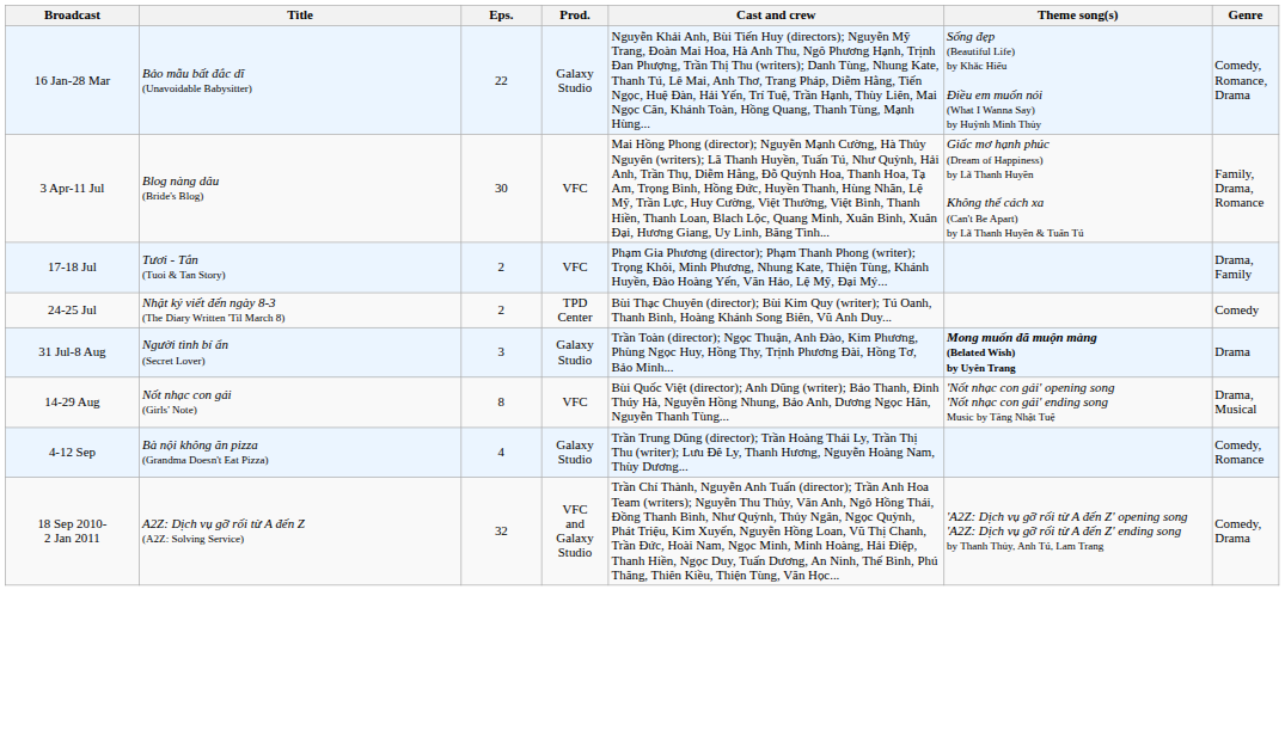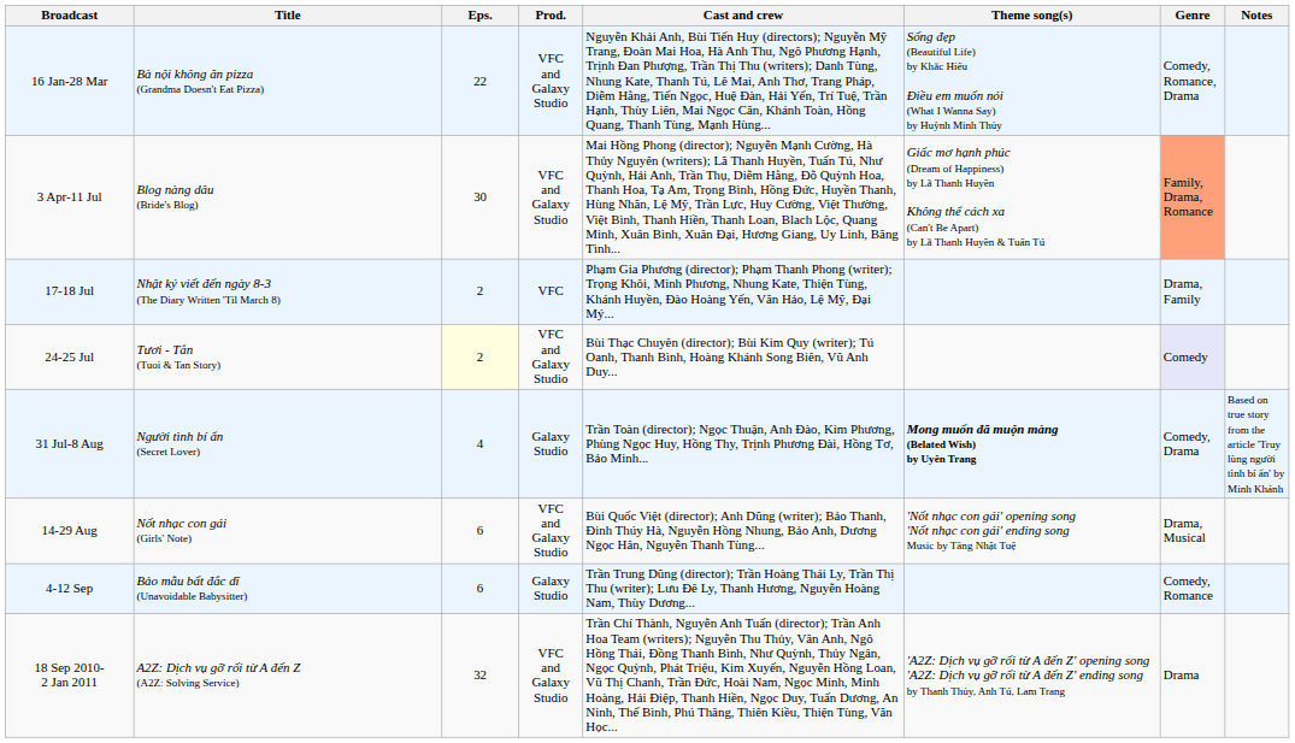 <table class="wikitable sortable">
 <tr>
 <th style="width:10%;">Broadcast</th>
 <th style="width:24%;">Title</th>
 <th style="width:6%;">Eps.</th>
 <th style="width:5%;">Prod.</th>
 <th style="width:25%;">Cast and crew</th>
 <th style="width:20%;">Theme song(s)</th>
 <th style="width:5%;">Genre</th>
+<th style="width:5%;">Notes</th>
 </tr>
 <tr ---- bgcolor="#ebf5ff">
 <td style="text-align:center;">16 Jan-28 Mar<br></td>
-<td><em>Bảo mẫu bất đắc dĩ</em> <br><small>(Unavoidable Babysitter)</small></td>
+<td><em>Bà nội không ăn pizza</em> <br><small>(Grandma Doesn't Eat Pizza)</small></td>
 <td style="text-align:center;">22</td>
-<td style="text-align:center;">Galaxy Studio</td>
+<td style="text-align:center;">VFC<br>and<br>Galaxy Studio</td>
 <td>Nguyễn Khải Anh, Bùi Tiến Huy (directors); Nguyễn Mỹ Trang, Đoàn Mai Hoa, Hà Anh Thu, Ngô Phương Hạnh, Trịnh Đan Phượng, Trần Thị Thu (writers); Danh Tùng, Nhung Kate, Thanh Tú, Lê Mai, Anh Thơ, Trang Pháp, Diễm Hằng, Tiến Ngọc, Huệ Đàn, Hải Yến, Trí Tuệ, Trần Hạnh, Thùy Liên, Mai Ngọc Căn, Khánh Toàn, Hồng Quang, Thanh Tùng, Mạnh Hùng...</td>
 <td><em>Sống đẹp</em> <br><small>(Beautiful Life)</small><br><small>by Khắc Hiếu</small><br><br><em>Điều em muốn nói</em> <br><small>(What I Wanna Say)</small><br><small>by Huỳnh Minh Thủy</small></td>
 <td>Comedy, Romance, Drama</td>
+<td></td>
 </tr>
 <tr>
 <td style="text-align:center;">3 Apr-11 Jul <br></td>
 <td><em>Blog nàng dâu</em> <br><small>(Bride's Blog)</small></td>
 <td style="text-align:center;">30</td>
-<td style="text-align:center;">VFC</td>
+<td style="text-align:center;">VFC<br>and<br>Galaxy Studio</td>
 <td>Mai Hồng Phong (director); Nguyễn Mạnh Cường, Hà Thủy Nguyên (writers); Lã Thanh Huyền, Tuấn Tú, Như Quỳnh, Hải Anh, Trần Thụ, Diễm Hằng, Đỗ Quỳnh Hoa, Thanh Hoa, Tạ Am, Trọng Bình, Hồng Đức, Huyền Thanh, Hùng Nhãn, Lệ Mỹ, Trần Lực, Huy Cường, Việt Thường, Việt Bình, Thanh Hiền, Thanh Loan, Blach Lộc, Quang Minh, Xuân Bình, Xuân Đại, Hương Giang, Uy Linh, Băng Tình...</td>
 <td><em>Giấc mơ hạnh phúc</em> <br><small>(Dream of Happiness)</small><br><small>by Lã Thanh Huyền</small><br><br><em>Không thể cách xa</em> <br><small>(Can't Be Apart)</small><br><small>by Lã Thanh Huyền & Tuấn Tú</small></td>
-<td>Family, Drama, Romance</td>
+<td style="background: lightsalmon;">Family, Drama, Romance</td>
+<td></td>
 </tr>
 <tr ---- bgcolor="#ebf5ff">
 <td style="text-align:center;">17-18 Jul <br></td>
-<td><em>Tươi - Tắn</em> <br><small>(Tuoi & Tan Story)</small></td>
+<td><em>Nhật ký viết đến ngày 8-3</em> <br><small>(The Diary Written 'Til March 8)</small></td>
 <td style="text-align:center;">2</td>
 <td style="text-align:center;">VFC</td>
 <td>Phạm Gia Phương (director); Phạm Thanh Phong (writer); Trọng Khôi, Minh Phương, Nhung Kate, Thiện Tùng, Khánh Huyền, Đào Hoàng Yến, Văn Hảo, Lệ Mỹ, Đại Mý...</td>
 <td></td>
 <td>Drama, Family</td>
+<td></td>
 </tr>
 <tr>
 <td style="text-align:center;">24-25 Jul <br></td>
-<td><em>Nhật ký viết đến ngày 8-3</em> <br><small>(The Diary Written 'Til March 8)</small></td>
-<td style="text-align:center;">2</td>
-<td style="text-align:center;">TPD Center</td>
+<td><em>Tươi - Tắn</em> <br><small>(Tuoi & Tan Story)</small></td>
+<td style="background: lightyellow; text-align:center;">2</td>
+<td style="text-align:center;">VFC<br>and<br>Galaxy Studio</td>
 <td>Bùi Thạc Chuyên (director); Bùi Kim Quy (writer); Tú Oanh, Thanh Bình, Hoàng Khánh Song Biên, Vũ Anh Duy...</td>
 <td></td>
-<td>Comedy</td>
+<td style="background: lavender;">Comedy</td>
+<td></td>
 </tr>
 <tr ---- bgcolor="#ebf5ff">
 <td style="text-align:center;">31 Jul-8 Aug <br></td>
 <td><em>Người tình bí ẩn</em> <br><small>(Secret Lover)</small></td>
-<td style="text-align:center;">3</td>
+<td style="text-align:center;">4</td>
 <td style="text-align:center;">Galaxy Studio</td>
 <td>Trần Toàn (director); Ngọc Thuận, Anh Đào, Kim Phương, Phùng Ngọc Huy, Hồng Thy, Trịnh Phương Đài, Hồng Tơ, Bảo Minh...</td>
 <td><strong><em>Mong muốn đã muộn màng</em> <br><small>(Belated Wish)</small><br><small>by Uyên Trang</small></strong></td>
-<td>Drama</td>
+<td>Comedy, Drama</td>
+<td><small>Based on true story from the article 'Truy lùng người tình bí ẩn' by Minh Khánh</small></td>
 </tr>
 <tr>
 <td style="text-align:center;">14-29 Aug <br></td>
 <td><em>Nốt nhạc con gái</em> <br><small>(Girls' Note)</small></td>
-<td style="text-align:center;">8</td>
-<td style="text-align:center;">VFC</td>
+<td style="text-align:center;">6</td>
+<td style="text-align:center;">VFC<br>and<br>Galaxy Studio</td>
 <td>Bùi Quốc Việt (director); Anh Dũng (writer); Bảo Thanh, Đinh Thúy Hà, Nguyễn Hồng Nhung, Bảo Anh, Dương Ngọc Hân, Nguyễn Thanh Tùng...</td>
 <td><em> 'Nốt nhạc con gái' opening song</em> <br><em> 'Nốt nhạc con gái' ending song</em><br><small>Music by Tăng Nhật Tuệ</small></td>
 <td>Drama, Musical</td>
+<td></td>
 </tr>
 <tr ---- bgcolor="#ebf5ff">
 <td style="text-align:center;">4-12 Sep <br></td>
-<td><em>Bà nội không ăn pizza</em> <br><small>(Grandma Doesn't Eat Pizza)</small></td>
-<td style="text-align:center;">4</td>
+<td><em>Bảo mẫu bất đắc dĩ</em> <br><small>(Unavoidable Babysitter)</small></td>
+<td style="text-align:center;">6</td>
 <td style="text-align:center;">Galaxy Studio</td>
 <td>Trần Trung Dũng (director); Trần Hoàng Thái Ly, Trần Thị Thu (writer); Lưu Đê Ly, Thanh Hương, Nguyễn Hoàng Nam, Thùy Dương...</td>
 <td></td>
 <td>Comedy, Romance</td>
+<td></td>
 </tr>
 <tr>
 <td style="text-align:center;">18 Sep 2010-<br>2 Jan 2011 <br></td>
 <td><em>A2Z: Dịch vụ gỡ rối từ A đến Z</em> <br><small>(A2Z: Solving Service)</small></td>
 <td style="text-align:center;">32</td>
 <td style="text-align:center;">VFC<br>and<br>Galaxy Studio</td>
 <td>Trần Chí Thành, Nguyễn Anh Tuấn (director); Trần Anh Hoa Team (writers); Nguyễn Thu Thủy, Văn Anh, Ngô Hồng Thái, Đồng Thanh Bình, Như Quỳnh, Thủy Ngân, Ngọc Quỳnh, Phát Triệu, Kim Xuyến, Nguyễn Hồng Loan, Vũ Thị Chanh, Trần Đức, Hoài Nam, Ngọc Minh, Minh Hoàng, Hải Điệp, Thanh Hiền, Ngọc Duy, Tuấn Dương, An Ninh, Thế Bình, Phú Thăng, Thiên Kiều, Thiện Tùng, Văn Học...</td>
 <td><em> 'A2Z: Dịch vụ gỡ rối từ A đến Z' opening song</em><br><em> 'A2Z: Dịch vụ gỡ rối từ A đến Z' ending song</em><br><small>by Thanh Thủy, Anh Tú, Lam Trang</small></td>
-<td>Comedy, Drama</td>
+<td>Drama</td>
+<td></td>
 </tr>
 </table>
